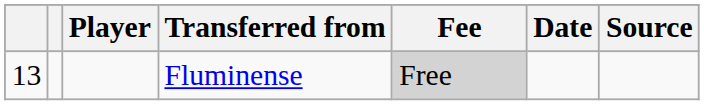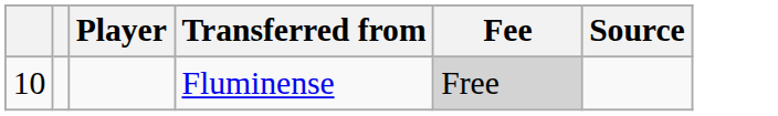 <table class="wikitable plainrowheaders sortable">
 <tr>
 <th></th>
 <th></th>
 <th scope=col>Player</th>
 <th>Transferred from</th>
 <th !scope=col; style="width: 65px;">Fee</th>
-<th scope=col>Date</th>
 <th scope=col>Source</th>
 </tr>
 <tr>
-<td align=center>13</td>
+<td align=center>10</td>
 <td align=center></td>
 <td></td>
 <td> <a href='#'>Fluminense</a></td>
 <td style="background: lightgrey;">Free</td>
 <td></td>
-<td></td>
 </tr>
 </table>
